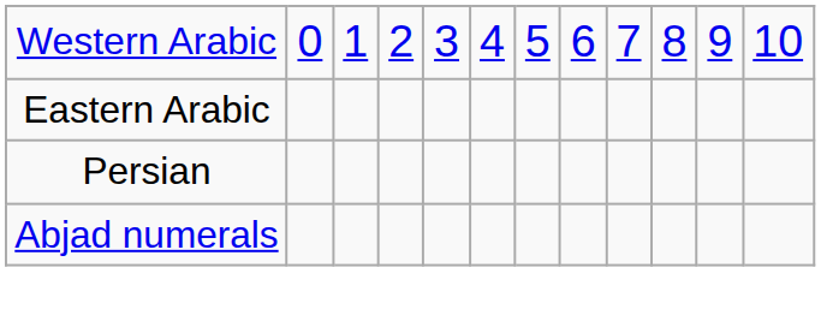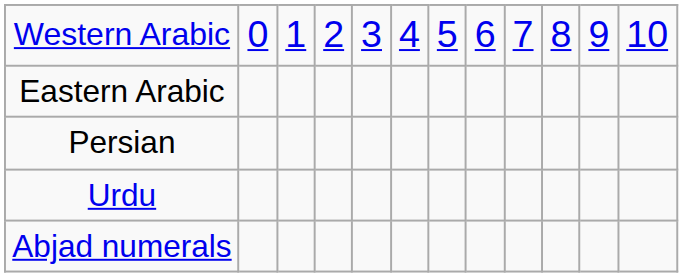 <table class="wikitable nounderlines" style="text-align:center;line-height:normal">
 <tr style="font-size:120%">
 <td style="font-size:85%"><a href='#'>Western Arabic</a></td>
 <td><a href='#'>0</a></td>
 <td><a href='#'>1</a></td>
 <td><a href='#'>2</a></td>
 <td><a href='#'>3</a></td>
 <td><a href='#'>4</a></td>
 <td><a href='#'>5</a></td>
 <td><a href='#'>6</a></td>
 <td><a href='#'>7</a></td>
 <td><a href='#'>8</a></td>
 <td><a href='#'>9</a></td>
 <td><a href='#'>10</a></td>
 </tr>
 <tr style="font-size:160%">
 <td style="font-size:63%">Eastern Arabic</td>
 <td></td>
 <td></td>
 <td></td>
 <td></td>
 <td></td>
 <td></td>
 <td></td>
 <td></td>
 <td></td>
 <td></td>
 <td></td>
 </tr>
 <tr style="font-size:160%">
 <td style="font-size:63%">Persian</td>
 <td></td>
 <td></td>
 <td></td>
 <td></td>
 <td></td>
 <td></td>
 <td></td>
 <td></td>
 <td></td>
 <td></td>
 <td></td>
 </tr>
 <tr style="font-size:160%">
+<td style="font-size:63%"><a href='#'>Urdu</a></td>
+<td></td>
+<td></td>
+<td></td>
+<td></td>
+<td></td>
+<td></td>
+<td></td>
+<td></td>
+<td></td>
+<td></td>
+<td></td>
+</tr>
+<tr style="font-size:160%">
 <td style="font-size:63%"><a href='#'>Abjad numerals</a></td>
 <td></td>
 <td></td>
 <td></td>
 <td></td>
 <td></td>
 <td></td>
 <td></td>
 <td></td>
 <td></td>
 <td></td>
 <td></td>
 </tr>
 </table>
